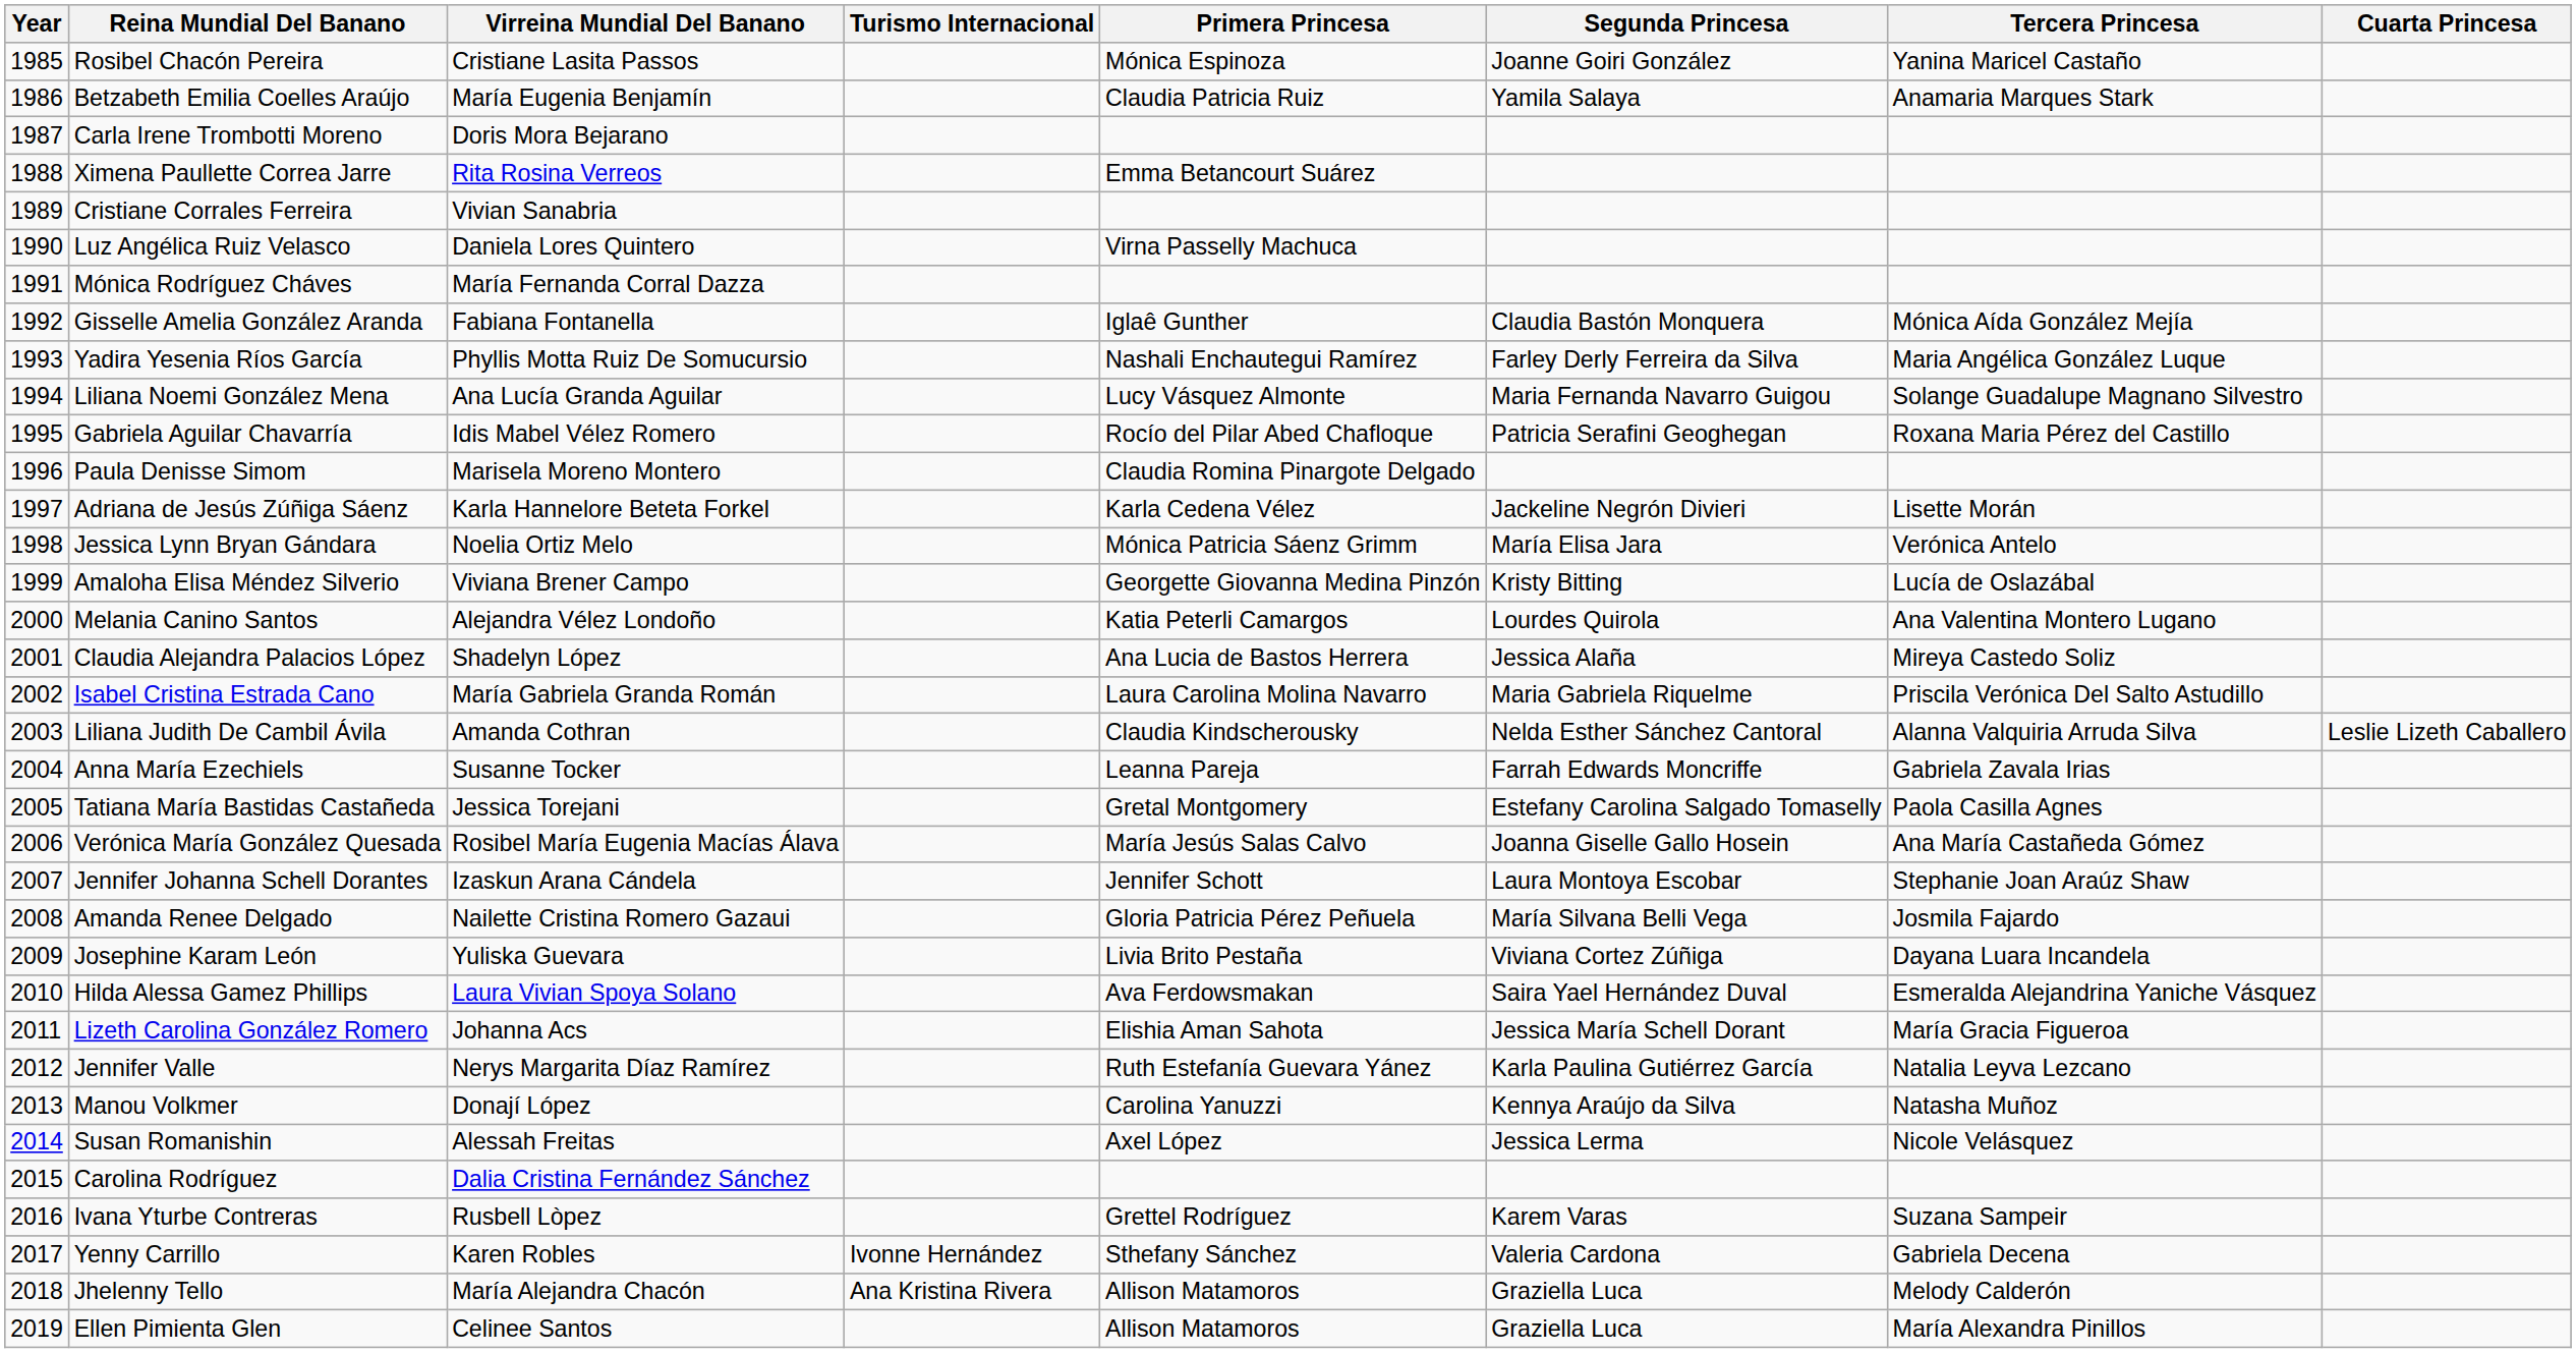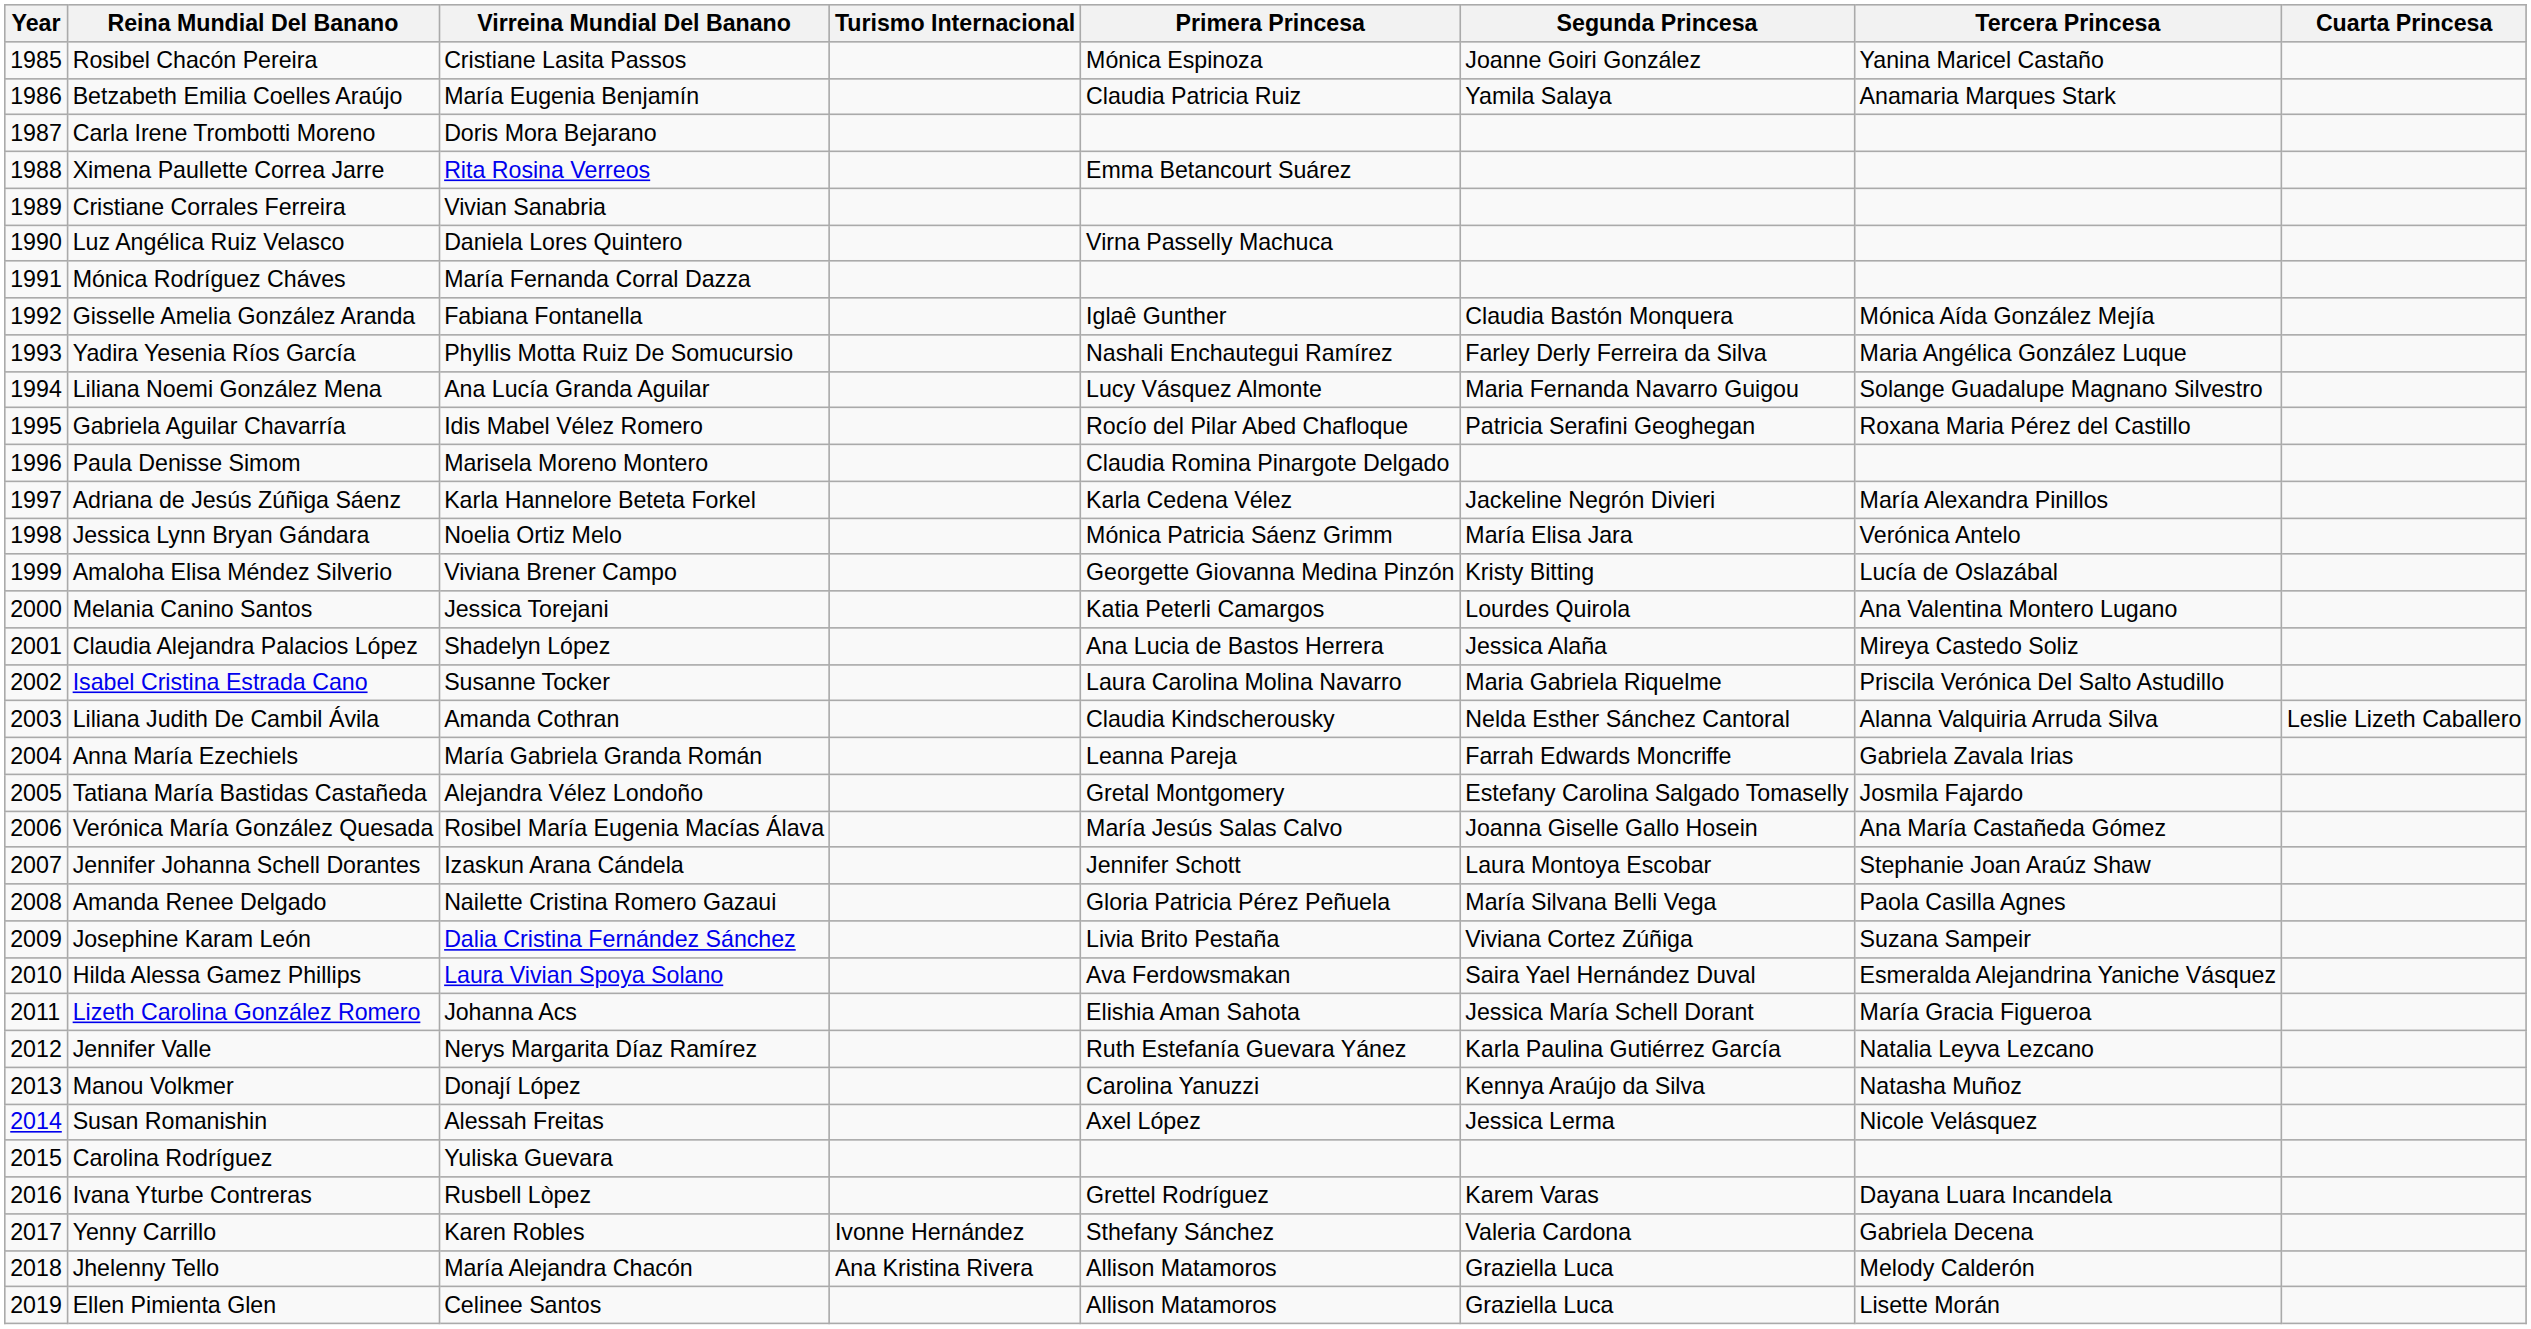 <table class="wikitable" style="text-align:left; font-size:90%;">
 <tr>
 <th>Year</th>
 <th>Reina Mundial Del Banano</th>
 <th>Virreina Mundial Del Banano</th>
 <th>Turismo Internacional</th>
 <th>Primera Princesa</th>
 <th>Segunda Princesa</th>
 <th>Tercera Princesa</th>
 <th>Cuarta Princesa</th>
 </tr>
 <tr>
 <td>1985</td>
 <td>Rosibel Chacón Pereira<br></td>
 <td>Cristiane Lasita Passos<br></td>
 <td></td>
 <td>Mónica Espinoza<br></td>
 <td>Joanne Goiri González<br></td>
 <td>Yanina Maricel Castaño<br></td>
 <td></td>
 </tr>
 <tr>
 <td>1986</td>
 <td>Betzabeth Emilia Coelles Araújo<br></td>
 <td>María Eugenia Benjamín<br></td>
 <td></td>
 <td>Claudia Patricia Ruiz<br></td>
 <td>Yamila Salaya<br></td>
 <td>Anamaria Marques Stark<br></td>
 <td></td>
 </tr>
 <tr>
 <td>1987</td>
 <td>Carla Irene Trombotti Moreno<br></td>
 <td>Doris Mora Bejarano<br></td>
 <td></td>
 <td></td>
 <td></td>
 <td></td>
 <td></td>
 </tr>
 <tr>
 <td>1988</td>
 <td>Ximena Paullette Correa Jarre<br></td>
 <td><a href='#'>Rita Rosina Verreos</a><br></td>
 <td></td>
 <td>Emma Betancourt Suárez<br></td>
 <td></td>
 <td></td>
 <td></td>
 </tr>
 <tr>
 <td>1989</td>
 <td>Cristiane Corrales Ferreira<br></td>
 <td>Vivian Sanabria<br></td>
 <td></td>
 <td></td>
 <td></td>
 <td></td>
 <td></td>
 </tr>
 <tr>
 <td>1990</td>
 <td>Luz Angélica Ruiz Velasco<br></td>
 <td>Daniela Lores Quintero<br></td>
 <td></td>
 <td>Virna Passelly Machuca<br></td>
 <td></td>
 <td></td>
 <td></td>
 </tr>
 <tr>
 <td>1991</td>
 <td>Mónica Rodríguez Cháves<br></td>
 <td>María Fernanda Corral Dazza<br></td>
 <td></td>
 <td></td>
 <td></td>
 <td></td>
 <td></td>
 </tr>
 <tr>
 <td>1992</td>
 <td>Gisselle Amelia González Aranda<br></td>
 <td>Fabiana Fontanella<br></td>
 <td></td>
 <td>Iglaê Gunther<br></td>
 <td>Claudia Bastón Monquera<br></td>
 <td>Mónica Aída González Mejía<br></td>
 <td></td>
 </tr>
 <tr>
 <td>1993</td>
 <td>Yadira Yesenia Ríos García<br></td>
 <td>Phyllis Motta Ruiz De Somucursio<br></td>
 <td></td>
 <td>Nashali Enchautegui Ramírez<br></td>
 <td>Farley Derly Ferreira da Silva<br></td>
 <td>Maria Angélica González Luque<br></td>
 <td></td>
 </tr>
 <tr>
 <td>1994</td>
 <td>Liliana Noemi González Mena<br></td>
 <td>Ana Lucía Granda Aguilar<br></td>
 <td></td>
 <td>Lucy Vásquez Almonte<br></td>
 <td>Maria Fernanda Navarro Guigou<br></td>
 <td>Solange Guadalupe Magnano Silvestro<br></td>
 <td></td>
 </tr>
 <tr>
 <td>1995</td>
 <td>Gabriela Aguilar Chavarría<br></td>
 <td>Idis Mabel Vélez Romero<br></td>
 <td></td>
 <td>Rocío del Pilar Abed Chafloque<br></td>
 <td>Patricia Serafini Geoghegan<br></td>
 <td>Roxana Maria Pérez del Castillo<br></td>
 <td></td>
 </tr>
 <tr>
 <td>1996</td>
 <td>Paula Denisse Simom<br></td>
 <td>Marisela Moreno Montero<br></td>
 <td></td>
 <td>Claudia Romina Pinargote Delgado<br></td>
 <td></td>
 <td></td>
 <td></td>
 </tr>
 <tr>
 <td>1997</td>
 <td>Adriana de Jesús Zúñiga Sáenz<br></td>
 <td>Karla Hannelore Beteta Forkel<br></td>
 <td></td>
 <td>Karla Cedena Vélez<br></td>
 <td>Jackeline Negrón Divieri<br></td>
-<td>Lisette Morán<br></td>
+<td>María Alexandra Pinillos<br></td>
 <td></td>
 </tr>
 <tr>
 <td>1998</td>
 <td>Jessica Lynn Bryan Gándara<br></td>
 <td>Noelia Ortiz Melo<br></td>
 <td></td>
 <td>Mónica Patricia Sáenz Grimm<br></td>
 <td>María Elisa Jara<br></td>
 <td>Verónica Antelo<br></td>
 <td></td>
 </tr>
 <tr>
 <td>1999</td>
 <td>Amaloha Elisa Méndez Silverio<br></td>
 <td>Viviana Brener Campo<br></td>
 <td></td>
 <td>Georgette Giovanna Medina Pinzón<br></td>
 <td>Kristy Bitting<br></td>
 <td>Lucía de Oslazábal<br></td>
 <td></td>
 </tr>
 <tr>
 <td>2000</td>
 <td>Melania Canino Santos<br></td>
-<td>Alejandra Vélez Londoño<br></td>
+<td>Jessica Torejani<br></td>
 <td></td>
 <td>Katia Peterli Camargos<br></td>
 <td>Lourdes Quirola<br></td>
 <td>Ana Valentina Montero Lugano<br></td>
 <td></td>
 </tr>
 <tr>
 <td>2001</td>
 <td>Claudia Alejandra Palacios López<br></td>
 <td>Shadelyn López<br></td>
 <td></td>
 <td>Ana Lucia de Bastos Herrera<br></td>
 <td>Jessica Alaña<br></td>
 <td>Mireya Castedo Soliz<br></td>
 <td></td>
 </tr>
 <tr>
 <td>2002</td>
 <td><a href='#'>Isabel Cristina Estrada Cano</a><br></td>
-<td>María Gabriela Granda Román<br></td>
+<td>Susanne Tocker<br></td>
 <td></td>
 <td>Laura Carolina Molina Navarro<br></td>
 <td>Maria Gabriela Riquelme<br></td>
 <td>Priscila Verónica Del Salto Astudillo<br></td>
 <td></td>
 </tr>
 <tr>
 <td>2003</td>
 <td>Liliana Judith De Cambil Ávila<br></td>
 <td>Amanda Cothran<br></td>
 <td></td>
 <td>Claudia Kindscherousky<br></td>
 <td>Nelda Esther Sánchez Cantoral<br></td>
 <td>Alanna Valquiria Arruda Silva<br></td>
 <td>Leslie Lizeth Caballero<br></td>
 </tr>
 <tr>
 <td>2004</td>
 <td>Anna María Ezechiels<br></td>
-<td>Susanne Tocker<br></td>
+<td>María Gabriela Granda Román<br></td>
 <td></td>
 <td>Leanna Pareja<br></td>
 <td>Farrah Edwards Moncriffe<br></td>
 <td>Gabriela Zavala Irias<br></td>
 <td></td>
 </tr>
 <tr>
 <td>2005</td>
 <td>Tatiana María Bastidas Castañeda<br></td>
-<td>Jessica Torejani<br></td>
+<td>Alejandra Vélez Londoño<br></td>
 <td></td>
 <td>Gretal Montgomery<br></td>
 <td>Estefany Carolina Salgado Tomaselly<br></td>
-<td>Paola Casilla Agnes<br></td>
+<td>Josmila Fajardo<br></td>
 <td></td>
 </tr>
 <tr>
 <td>2006</td>
 <td>Verónica María González Quesada<br></td>
 <td>Rosibel María Eugenia Macías Álava<br></td>
 <td></td>
 <td>María Jesús Salas Calvo<br></td>
 <td>Joanna Giselle Gallo Hosein<br></td>
 <td>Ana María Castañeda Gómez<br></td>
 <td></td>
 </tr>
 <tr>
 <td>2007</td>
 <td>Jennifer Johanna Schell Dorantes<br></td>
 <td>Izaskun Arana Cándela<br></td>
 <td></td>
 <td>Jennifer Schott<br></td>
 <td>Laura Montoya Escobar<br></td>
 <td>Stephanie Joan Araúz Shaw<br></td>
 <td></td>
 </tr>
 <tr>
 <td>2008</td>
 <td>Amanda Renee Delgado<br></td>
 <td>Nailette Cristina Romero Gazaui<br></td>
 <td></td>
 <td>Gloria Patricia Pérez Peñuela<br></td>
 <td>María Silvana Belli Vega<br></td>
-<td>Josmila Fajardo<br></td>
+<td>Paola Casilla Agnes<br></td>
 <td></td>
 </tr>
 <tr>
 <td>2009</td>
 <td>Josephine Karam León<br></td>
-<td>Yuliska Guevara<br></td>
+<td><a href='#'>Dalia Cristina Fernández Sánchez</a><br></td>
 <td></td>
 <td>Livia Brito Pestaña<br></td>
 <td>Viviana Cortez Zúñiga<br></td>
-<td>Dayana Luara Incandela<br></td>
+<td>Suzana Sampeir<br></td>
 <td></td>
 </tr>
 <tr>
 <td>2010</td>
 <td>Hilda Alessa Gamez Phillips<br></td>
 <td><a href='#'>Laura Vivian Spoya Solano</a><br></td>
 <td></td>
 <td>Ava Ferdowsmakan<br></td>
 <td>Saira Yael Hernández Duval<br></td>
 <td>Esmeralda Alejandrina Yaniche Vásquez<br></td>
 <td></td>
 </tr>
 <tr>
 <td>2011</td>
 <td><a href='#'>Lizeth Carolina González Romero</a><br></td>
 <td>Johanna Acs<br></td>
 <td></td>
 <td>Elishia Aman Sahota<br></td>
 <td>Jessica María Schell Dorant<br></td>
 <td>María Gracia Figueroa<br></td>
 <td></td>
 </tr>
 <tr>
 <td>2012</td>
 <td>Jennifer Valle<br></td>
 <td>Nerys Margarita Díaz Ramírez<br></td>
 <td></td>
 <td>Ruth Estefanía Guevara Yánez<br></td>
 <td>Karla Paulina Gutiérrez García<br></td>
 <td>Natalia Leyva Lezcano<br></td>
 <td></td>
 </tr>
 <tr>
 <td>2013</td>
 <td>Manou Volkmer<br></td>
 <td>Donají López<br></td>
 <td></td>
 <td>Carolina Yanuzzi<br></td>
 <td>Kennya Araújo da Silva<br></td>
 <td>Natasha Muñoz<br></td>
 <td></td>
 </tr>
 <tr>
 <td><a href='#'>2014</a></td>
 <td>Susan Romanishin<br></td>
 <td>Alessah Freitas<br></td>
 <td></td>
 <td>Axel López<br></td>
 <td>Jessica Lerma<br></td>
 <td>Nicole Velásquez<br></td>
 <td></td>
 </tr>
 <tr>
 <td>2015</td>
 <td>Carolina Rodríguez<br></td>
-<td><a href='#'>Dalia Cristina Fernández Sánchez</a><br></td>
+<td>Yuliska Guevara<br></td>
 <td></td>
 <td></td>
 <td></td>
 <td></td>
 <td></td>
 </tr>
 <tr>
 <td>2016</td>
 <td>Ivana Yturbe Contreras<br></td>
 <td>Rusbell Lòpez<br></td>
 <td></td>
 <td>Grettel Rodríguez<br></td>
 <td>Karem Varas<br></td>
-<td>Suzana Sampeir<br></td>
+<td>Dayana Luara Incandela<br></td>
 <td></td>
 </tr>
 <tr>
 <td>2017</td>
 <td>Yenny Carrillo<br></td>
 <td>Karen Robles<br></td>
 <td>Ivonne Hernández<br></td>
 <td>Sthefany Sánchez<br></td>
 <td>Valeria Cardona<br></td>
 <td>Gabriela Decena<br></td>
 <td></td>
 </tr>
 <tr>
 <td>2018</td>
 <td>Jhelenny Tello<br></td>
 <td>María Alejandra Chacón<br></td>
 <td>Ana Kristina Rivera<br></td>
 <td>Allison Matamoros<br></td>
 <td>Graziella Luca<br></td>
 <td>Melody Calderón<br></td>
 <td></td>
 </tr>
 <tr>
 <td>2019</td>
 <td>Ellen Pimienta Glen<br></td>
 <td>Celinee Santos<br></td>
 <td></td>
 <td>Allison Matamoros<br></td>
 <td>Graziella Luca<br></td>
-<td>María Alexandra Pinillos<br></td>
+<td>Lisette Morán<br></td>
 <td></td>
 </tr>
 </table>
